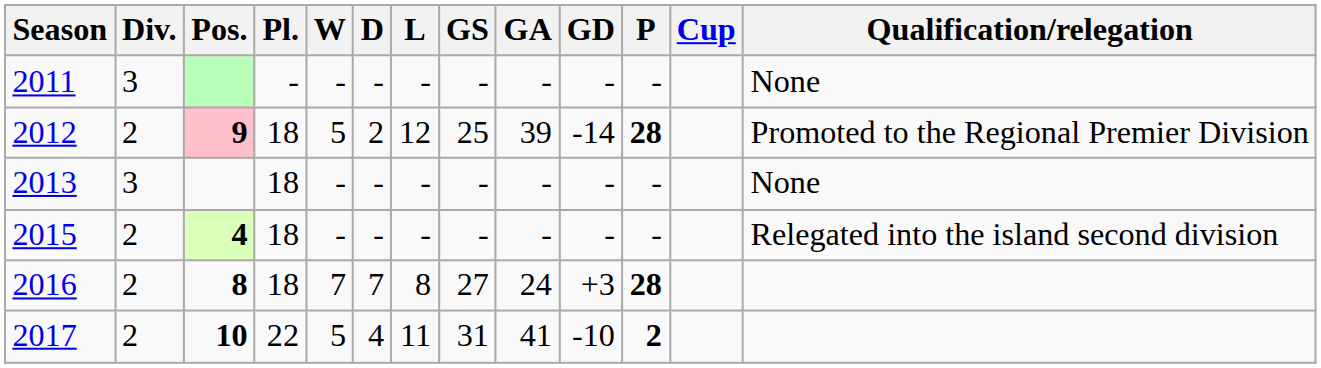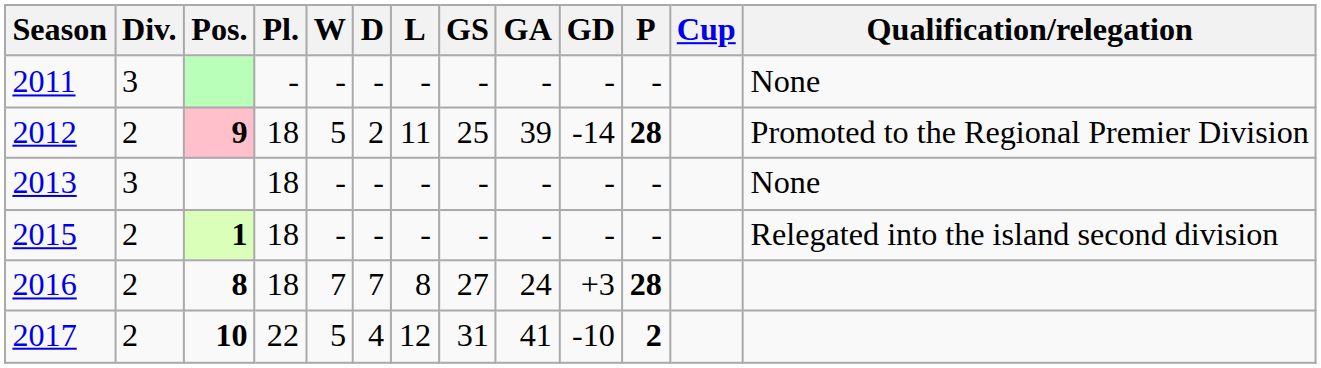 <table class="wikitable">
 <tr style="background:#efefef;">
 <th>Season</th>
 <th>Div.</th>
 <th>Pos.</th>
 <th>Pl.</th>
 <th>W</th>
 <th>D</th>
 <th>L</th>
 <th>GS</th>
 <th>GA</th>
 <th>GD</th>
 <th>P</th>
 <th><a href='#'>Cup</a></th>
 <th>Qualification/relegation</th>
 </tr>
 <tr>
 <td><a href='#'>2011</a></td>
 <td>3</td>
 <td align=right bgcolor=#B9FFB9></td>
 <td align=right>-</td>
 <td align=right>-</td>
 <td align=right>-</td>
 <td align=right>-</td>
 <td align=right>-</td>
 <td align=right>-</td>
 <td align=right>-</td>
 <td align=right>-</td>
 <td></td>
 <td>None</td>
 </tr>
 <tr>
 <td><a href='#'>2012</a></td>
 <td>2</td>
 <td align=right bgcolor=#FFC0CB><strong>9</strong></td>
 <td align=right>18</td>
 <td align=right>5</td>
 <td align=right>2</td>
-<td align=right>12</td>
+<td align=right>11</td>
 <td align=right>25</td>
 <td align=right>39</td>
 <td align=right>-14</td>
 <td align=right><strong>28</strong></td>
 <td></td>
 <td>Promoted to the Regional Premier Division</td>
 </tr>
 <tr>
 <td><a href='#'>2013</a></td>
 <td>3</td>
 <td align=right></td>
 <td align=right>18</td>
 <td align=right>-</td>
 <td align=right>-</td>
 <td align=right>-</td>
 <td align=right>-</td>
 <td align=right>-</td>
 <td align=right>-</td>
 <td align=right>-</td>
 <td></td>
 <td>None</td>
 </tr>
 <tr>
 <td><a href='#'>2015</a></td>
 <td>2</td>
-<td align=right bgcolor=D9FFB9><strong>4</strong></td>
+<td align=right bgcolor=D9FFB9><strong>1</strong></td>
 <td align=right>18</td>
 <td align=right>-</td>
 <td align=right>-</td>
 <td align=right>-</td>
 <td align=right>-</td>
 <td align=right>-</td>
 <td align=right>-</td>
 <td align=right>-</td>
 <td></td>
 <td>Relegated into the island second division</td>
 </tr>
 <tr>
 <td><a href='#'>2016</a></td>
 <td>2</td>
 <td align=right><strong>8</strong></td>
 <td align=right>18</td>
 <td align=right>7</td>
 <td align=right>7</td>
 <td align=right>8</td>
 <td align=right>27</td>
 <td align=right>24</td>
 <td align=right>+3</td>
 <td align=right><strong>28</strong></td>
 <td></td>
 <td></td>
 </tr>
 <tr>
 <td><a href='#'>2017</a></td>
 <td>2</td>
 <td align=right><strong>10</strong></td>
 <td align=right>22</td>
 <td align=right>5</td>
 <td align=right>4</td>
-<td align=right>11</td>
+<td align=right>12</td>
 <td align=right>31</td>
 <td align=right>41</td>
 <td align=right>-10</td>
 <td align=right><strong>2</strong></td>
 <td></td>
 <td></td>
 </tr>
 </table>
